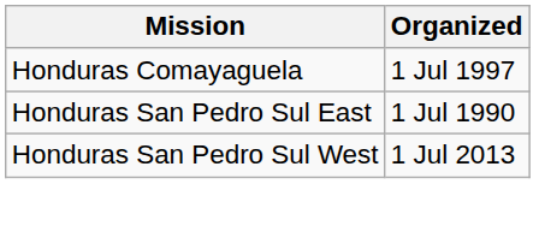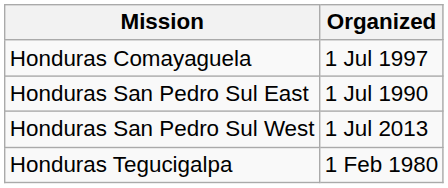 <table class="wikitable sortable">
 <tr>
 <th>Mission</th>
 <th data-sort-type=date>Organized</th>
 </tr>
 <tr>
 <td>Honduras Comayaguela</td>
 <td>1 Jul 1997</td>
 </tr>
 <tr>
 <td>Honduras San Pedro Sul East</td>
 <td>1 Jul 1990</td>
 </tr>
 <tr>
 <td>Honduras San Pedro Sul West</td>
 <td>1 Jul 2013</td>
 </tr>
+<tr>
+<td>Honduras Tegucigalpa</td>
+<td>1 Feb 1980</td>
+</tr>
 </table>
